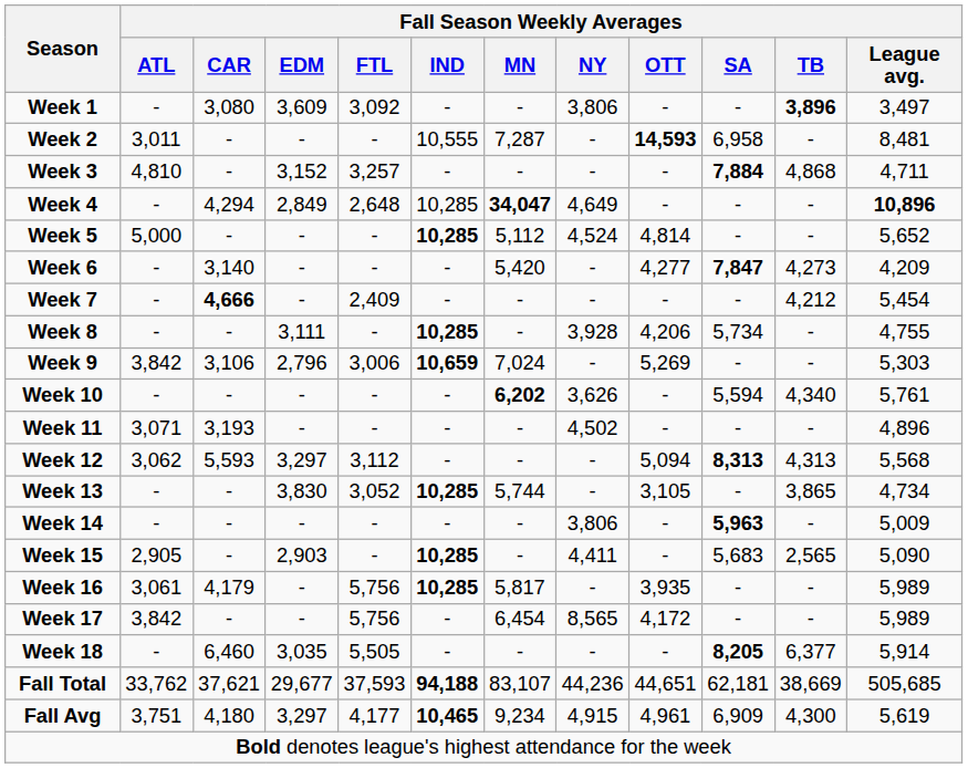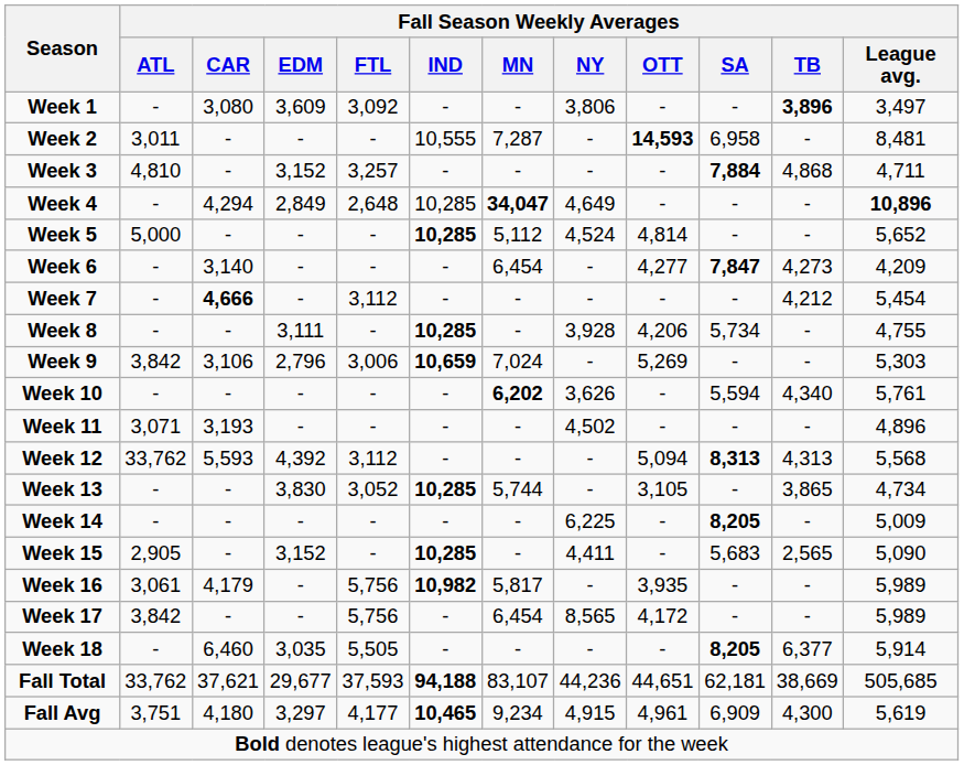 <table class="wikitable sortable" style="text-align:center; font-size:90%">
 <tr>
 <th rowspan="2" style="width:75px; text-align:center;">Season</th>
 <th colspan=12>Fall Season Weekly Averages</th>
 </tr>
 <tr>
 <th width=45><a href='#'>ATL</a></th>
 <th width=45><a href='#'>CAR</a></th>
 <th width=45><a href='#'>EDM</a></th>
 <th width=45><a href='#'>FTL</a></th>
 <th width=45><a href='#'>IND</a></th>
 <th width=45><a href='#'>MN</a></th>
 <th width=45><a href='#'>NY</a></th>
 <th width=45><a href='#'>OTT</a></th>
 <th width=45><a href='#'>SA</a></th>
 <th width=45><a href='#'>TB</a></th>
 <th width=75>League avg.</th>
 </tr>
 <tr>
 <td><strong>Week 1</strong></td>
 <td>-</td>
 <td>3,080</td>
 <td>3,609</td>
 <td>3,092</td>
 <td>-</td>
 <td>-</td>
 <td>3,806</td>
 <td>-</td>
 <td>-</td>
 <td><strong>3,896</strong></td>
 <td>3,497</td>
 </tr>
 <tr>
 <td><strong>Week 2</strong></td>
 <td>3,011</td>
 <td>-</td>
 <td>-</td>
 <td>-</td>
 <td>10,555</td>
 <td>7,287</td>
 <td>-</td>
 <td><strong>14,593</strong></td>
 <td>6,958</td>
 <td>-</td>
 <td>8,481</td>
 </tr>
 <tr>
 <td><strong>Week 3</strong></td>
 <td>4,810</td>
 <td>-</td>
 <td>3,152</td>
 <td>3,257</td>
 <td>-</td>
 <td>-</td>
 <td>-</td>
 <td>-</td>
 <td><strong>7,884</strong></td>
 <td>4,868</td>
 <td>4,711</td>
 </tr>
 <tr>
 <td><strong>Week 4</strong></td>
 <td>-</td>
 <td>4,294</td>
 <td>2,849</td>
 <td>2,648</td>
 <td>10,285</td>
 <td><strong>34,047</strong></td>
 <td>4,649</td>
 <td>-</td>
 <td>-</td>
 <td>-</td>
 <td><strong>10,896</strong></td>
 </tr>
 <tr>
 <td><strong>Week 5</strong></td>
 <td>5,000</td>
 <td>-</td>
 <td>-</td>
 <td>-</td>
 <td><strong>10,285</strong></td>
 <td>5,112</td>
 <td>4,524</td>
 <td>4,814</td>
 <td>-</td>
 <td>-</td>
 <td>5,652</td>
 </tr>
 <tr>
 <td><strong>Week 6</strong></td>
 <td>-</td>
 <td>3,140</td>
 <td>-</td>
 <td>-</td>
 <td>-</td>
-<td>5,420</td>
+<td>6,454</td>
 <td>-</td>
 <td>4,277</td>
 <td><strong>7,847</strong></td>
 <td>4,273</td>
 <td>4,209</td>
 </tr>
 <tr>
 <td><strong>Week 7</strong></td>
 <td>-</td>
 <td><strong>4,666</strong></td>
 <td>-</td>
-<td>2,409</td>
+<td>3,112</td>
 <td>-</td>
 <td>-</td>
 <td>-</td>
 <td>-</td>
 <td>-</td>
 <td>4,212</td>
 <td>5,454</td>
 </tr>
 <tr>
 <td><strong>Week 8</strong></td>
 <td>-</td>
 <td>-</td>
 <td>3,111</td>
 <td>-</td>
 <td><strong>10,285</strong></td>
 <td>-</td>
 <td>3,928</td>
 <td>4,206</td>
 <td>5,734</td>
 <td>-</td>
 <td>4,755</td>
 </tr>
 <tr>
 <td><strong>Week 9</strong></td>
 <td>3,842</td>
 <td>3,106</td>
 <td>2,796</td>
 <td>3,006</td>
 <td><strong>10,659</strong></td>
 <td>7,024</td>
 <td>-</td>
 <td>5,269</td>
 <td>-</td>
 <td>-</td>
 <td>5,303</td>
 </tr>
 <tr>
 <td><strong>Week 10</strong></td>
 <td>-</td>
 <td>-</td>
 <td>-</td>
 <td>-</td>
 <td>-</td>
 <td><strong>6,202</strong></td>
 <td>3,626</td>
 <td>-</td>
 <td>5,594</td>
 <td>4,340</td>
 <td>5,761</td>
 </tr>
 <tr>
 <td><strong>Week 11</strong></td>
 <td>3,071</td>
 <td>3,193</td>
 <td>-</td>
 <td>-</td>
 <td>-</td>
 <td>-</td>
 <td>4,502</td>
 <td>-</td>
 <td>-</td>
 <td>-</td>
 <td>4,896</td>
 </tr>
 <tr>
 <td><strong>Week 12</strong></td>
-<td>3,062</td>
+<td>33,762</td>
 <td>5,593</td>
-<td>3,297</td>
+<td>4,392</td>
 <td>3,112</td>
 <td>-</td>
 <td>-</td>
 <td>-</td>
 <td>5,094</td>
 <td><strong>8,313</strong></td>
 <td>4,313</td>
 <td>5,568</td>
 </tr>
 <tr>
 <td><strong>Week 13</strong></td>
 <td>-</td>
 <td>-</td>
 <td>3,830</td>
 <td>3,052</td>
 <td><strong>10,285</strong></td>
 <td>5,744</td>
 <td>-</td>
 <td>3,105</td>
 <td>-</td>
 <td>3,865</td>
 <td>4,734</td>
 </tr>
 <tr>
 <td><strong>Week 14</strong></td>
 <td>-</td>
 <td>-</td>
 <td>-</td>
 <td>-</td>
 <td>-</td>
 <td>-</td>
-<td>3,806</td>
+<td>6,225</td>
 <td>-</td>
-<td><strong>5,963</strong></td>
+<td><strong>8,205</strong></td>
 <td>-</td>
 <td>5,009</td>
 </tr>
 <tr>
 <td><strong>Week 15</strong></td>
 <td>2,905</td>
 <td>-</td>
-<td>2,903</td>
+<td>3,152</td>
 <td>-</td>
 <td><strong>10,285</strong></td>
 <td>-</td>
 <td>4,411</td>
 <td>-</td>
 <td>5,683</td>
 <td>2,565</td>
 <td>5,090</td>
 </tr>
 <tr>
 <td><strong>Week 16</strong></td>
 <td>3,061</td>
 <td>4,179</td>
 <td>-</td>
 <td>5,756</td>
-<td><strong>10,285</strong></td>
+<td><strong>10,982</strong></td>
 <td>5,817</td>
 <td>-</td>
 <td>3,935</td>
 <td>-</td>
 <td>-</td>
 <td>5,989</td>
 </tr>
 <tr>
 <td><strong>Week 17</strong></td>
 <td>3,842</td>
 <td>-</td>
 <td>-</td>
 <td>5,756</td>
 <td>-</td>
 <td>6,454</td>
 <td>8,565</td>
 <td>4,172</td>
 <td>-</td>
 <td>-</td>
 <td>5,989</td>
 </tr>
 <tr>
 <td><strong>Week 18</strong></td>
 <td>-</td>
 <td>6,460</td>
 <td>3,035</td>
 <td>5,505</td>
 <td>-</td>
 <td>-</td>
 <td>-</td>
 <td>-</td>
 <td><strong>8,205</strong></td>
 <td>6,377</td>
 <td>5,914</td>
 </tr>
 <tr>
 <td><strong>Fall Total</strong></td>
 <td>33,762</td>
 <td>37,621</td>
 <td>29,677</td>
 <td>37,593</td>
 <td><strong>94,188</strong></td>
 <td>83,107</td>
 <td>44,236</td>
 <td>44,651</td>
 <td>62,181</td>
 <td>38,669</td>
 <td>505,685</td>
 </tr>
 <tr>
 <td><strong>Fall Avg</strong></td>
 <td>3,751</td>
 <td>4,180</td>
 <td>3,297</td>
 <td>4,177</td>
 <td><strong>10,465</strong></td>
 <td>9,234</td>
 <td>4,915</td>
 <td>4,961</td>
 <td>6,909</td>
 <td>4,300</td>
 <td>5,619</td>
 </tr>
 <tr class=sortbottom>
 <td colspan="12"><strong>Bold</strong> denotes league's highest attendance for the week</td>
 </tr>
 </table>
